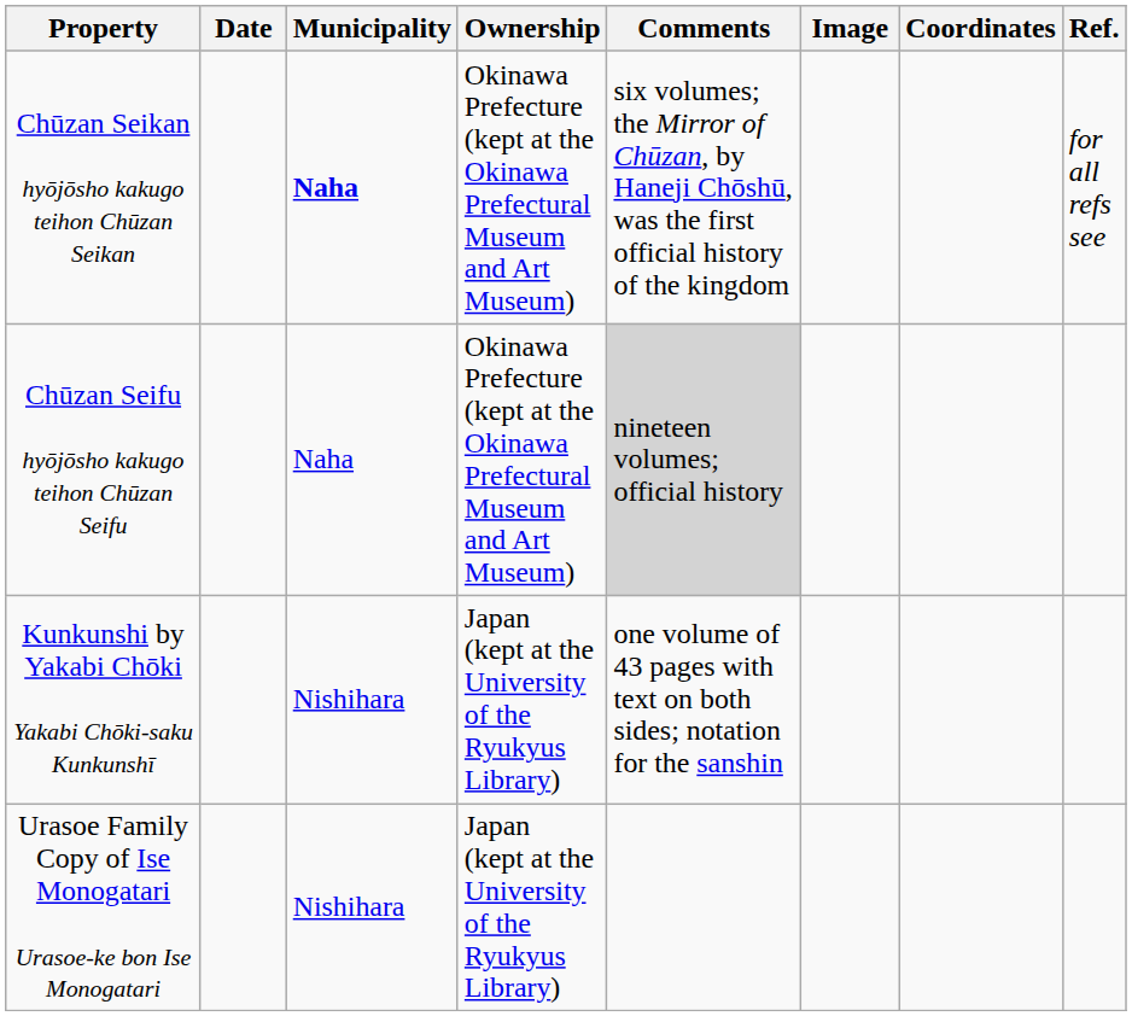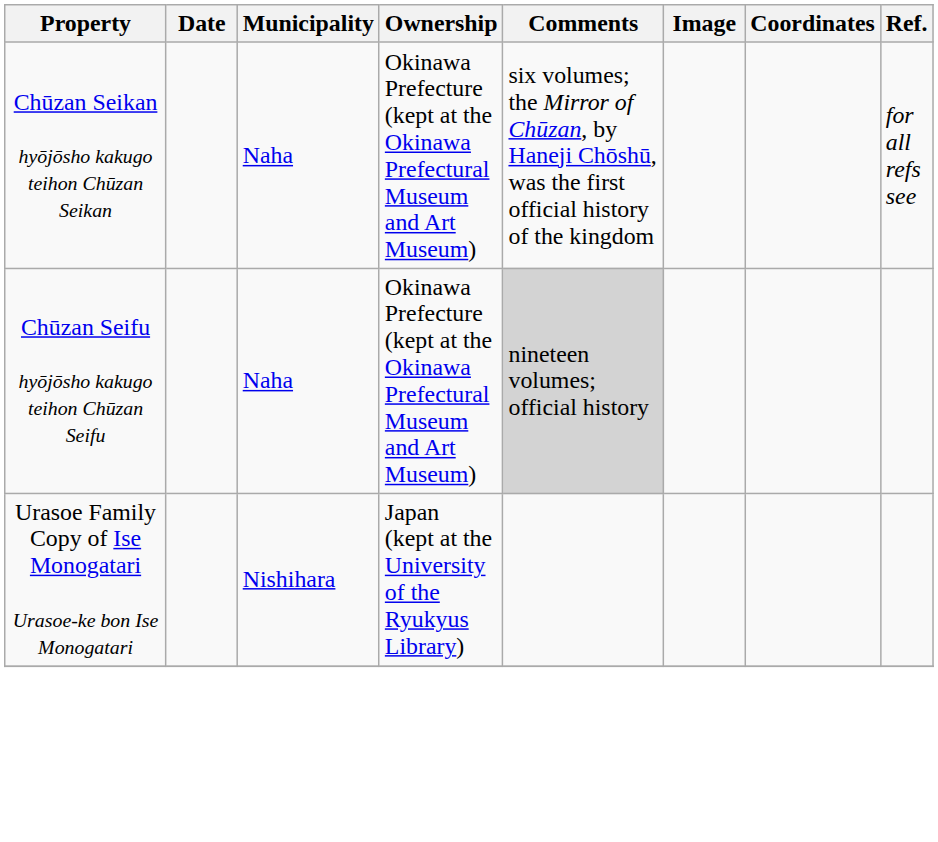 <table class="wikitable sortable"  style="width:100%;">
 <tr>
 <th width="25%" align="left">Property</th>
 <th width="10%" align="left">Date</th>
 <th width="10%" align="left">Municipality</th>
 <th width="10%" align="left">Ownership</th>
 <th width="25%" align="left" class="unsortable">Comments</th>
 <th width="10%" align="left" class="unsortable">Image</th>
 <th width="5%" align="left" class="unsortable">Coordinates</th>
 <th width="5%" align="left" class="unsortable">Ref.</th>
 </tr>
 <tr>
 <td align="center"><a href='#'>Chūzan Seikan</a><br><br><small><em>hyōjōsho kakugo teihon Chūzan Seikan</em></small></td>
 <td></td>
-<td><strong><a href='#'>Naha</a></strong></td>
+<td><a href='#'>Naha</a></td>
 <td>Okinawa Prefecture<br>(kept at the <a href='#'>Okinawa Prefectural Museum and Art Museum</a>)</td>
 <td>six volumes; the <em>Mirror of <a href='#'>Chūzan</a></em>, by <a href='#'>Haneji Chōshū</a>, was the first official history of the kingdom</td>
 <td></td>
 <td></td>
 <td><em>for all refs see</em> </td>
 </tr>
 <tr>
 <td align="center"><a href='#'>Chūzan Seifu</a><br><br><small><em>hyōjōsho kakugo teihon Chūzan Seifu</em></small></td>
 <td></td>
 <td><a href='#'>Naha</a></td>
 <td>Okinawa Prefecture<br>(kept at the <a href='#'>Okinawa Prefectural Museum and Art Museum</a>)</td>
 <td style="background: lightgrey;">nineteen volumes; official history</td>
 <td></td>
 <td></td>
 <td></td>
 </tr>
 <tr>
-<td align="center"><a href='#'>Kunkunshi</a> by <a href='#'>Yakabi Chōki</a><br><br><small><em>Yakabi Chōki-saku Kunkunshī</em></small></td>
-<td></td>
-<td><a href='#'>Nishihara</a></td>
-<td>Japan<br>(kept at the <a href='#'>University of the Ryukyus Library</a>)</td>
-<td>one volume of 43 pages with text on both sides; notation for the <a href='#'>sanshin</a></td>
-<td></td>
-<td></td>
-<td></td>
-</tr>
-<tr>
 <td align="center">Urasoe Family Copy of <a href='#'>Ise Monogatari</a><br><br><small><em>Urasoe-ke bon Ise Monogatari</em></small></td>
 <td></td>
 <td><a href='#'>Nishihara</a></td>
 <td>Japan<br>(kept at the <a href='#'>University of the Ryukyus Library</a>)</td>
 <td></td>
 <td></td>
 <td></td>
 <td></td>
 </tr>
 <tr>
 </tr>
 </table>
